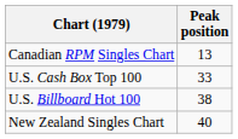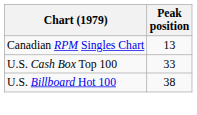 <table class="wikitable">
 <tr>
 <th align="left">Chart (1979)</th>
 <th align="center">Peak<br>position</th>
 </tr>
 <tr>
 <td align="left">Canadian <em><a href='#'>RPM</a></em> <a href='#'>Singles Chart</a></td>
 <td align="center">13</td>
 </tr>
 <tr>
 <td>U.S. <em>Cash Box</em> Top 100</td>
 <td align="center">33</td>
 </tr>
 <tr>
 <td align="left">U.S. <a href='#'><em>Billboard</em> Hot 100</a></td>
 <td align="center">38</td>
 </tr>
-<tr>
-<td align="left">New Zealand Singles Chart</td>
-<td align="center">40</td>
-</tr>
 </table>
